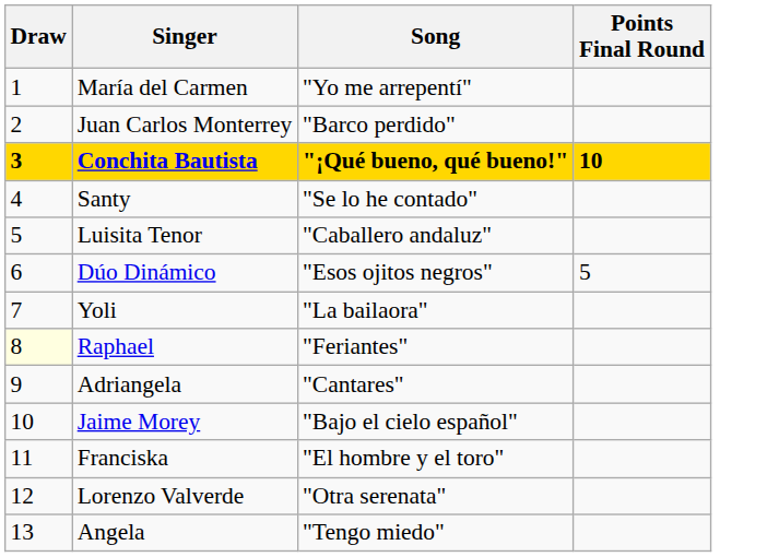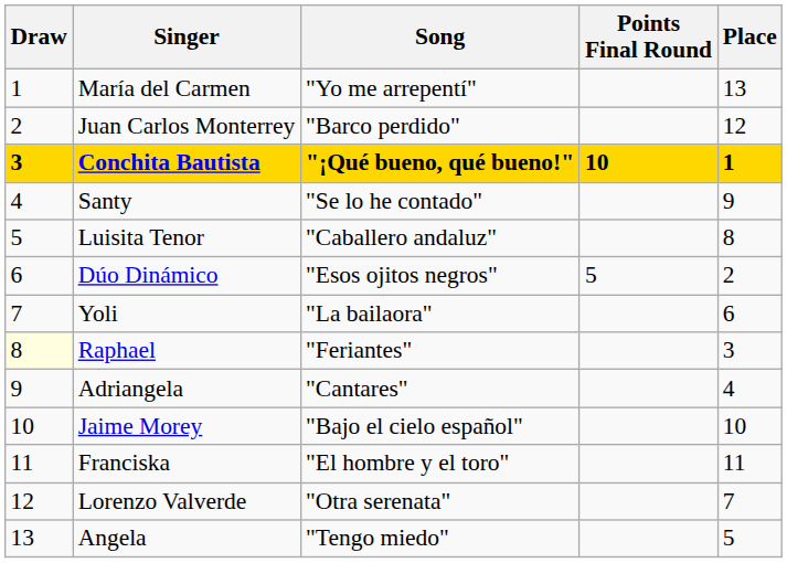 <table class="wikitable sortable">
 <tr>
 <th>Draw</th>
 <th>Singer</th>
 <th>Song</th>
 <th>Points<br>Final Round</th>
+<th>Place</th>
 </tr>
 <tr>
 <td>1</td>
 <td>María del Carmen</td>
 <td>"Yo me arrepentí"</td>
 <td></td>
+<td>13</td>
 </tr>
 <tr>
 <td>2</td>
 <td>Juan Carlos Monterrey</td>
 <td>"Barco perdido"</td>
 <td></td>
+<td>12</td>
 </tr>
 <tr bgcolor="#FFD700">
 <td><strong>3</strong></td>
 <td><strong><a href='#'>Conchita Bautista</a></strong></td>
 <td><strong>"¡Qué bueno, qué bueno!"</strong></td>
 <td><strong>10</strong></td>
+<td><strong>1</strong></td>
 </tr>
 <tr>
 <td>4</td>
 <td>Santy</td>
 <td>"Se lo he contado"</td>
 <td></td>
+<td>9</td>
 </tr>
 <tr>
 <td>5</td>
 <td>Luisita Tenor</td>
 <td>"Caballero andaluz"</td>
 <td></td>
+<td>8</td>
 </tr>
 <tr>
 <td>6</td>
 <td><a href='#'>Dúo Dinámico</a></td>
 <td>"Esos ojitos negros"</td>
 <td>5</td>
+<td>2</td>
 </tr>
 <tr>
 <td>7</td>
 <td>Yoli</td>
 <td>"La bailaora"</td>
 <td></td>
+<td>6</td>
 </tr>
 <tr>
 <td style="background: lightyellow;">8</td>
 <td><a href='#'>Raphael</a></td>
 <td>"Feriantes"</td>
 <td></td>
+<td>3</td>
 </tr>
 <tr>
 <td>9</td>
 <td>Adriangela</td>
 <td>"Cantares"</td>
 <td></td>
+<td>4</td>
 </tr>
 <tr>
 <td>10</td>
 <td><a href='#'>Jaime Morey</a></td>
 <td>"Bajo el cielo español"</td>
 <td></td>
+<td>10</td>
 </tr>
 <tr>
 <td>11</td>
 <td>Franciska</td>
 <td>"El hombre y el toro"</td>
 <td></td>
+<td>11</td>
 </tr>
 <tr>
 <td>12</td>
 <td>Lorenzo Valverde</td>
 <td>"Otra serenata"</td>
 <td></td>
+<td>7</td>
 </tr>
 <tr>
 <td>13</td>
 <td>Angela</td>
 <td>"Tengo miedo"</td>
 <td></td>
+<td>5</td>
 </tr>
 </table>
